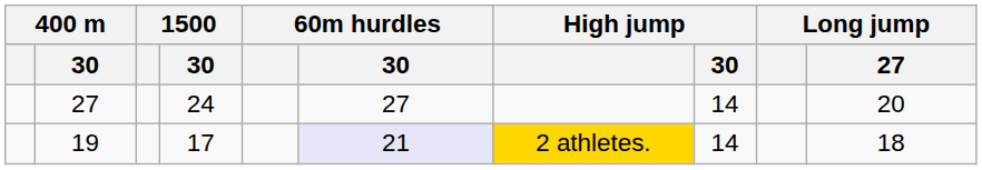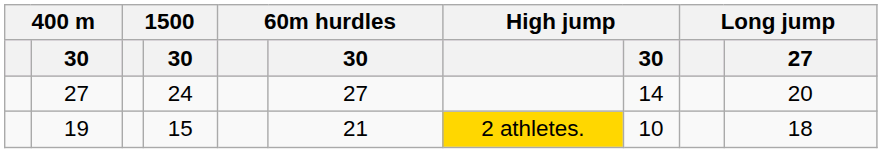 <table class="wikitable" width=100%>
 <tr>
 <th colspan="2">400 m</th>
 <th colspan="2">1500</th>
 <th colspan="2">60m hurdles</th>
 <th colspan="2">High jump</th>
 <th colspan="2">Long jump</th>
 </tr>
 <tr bgcolor="#ffddff">
 <th></th>
 <th>30</th>
 <th></th>
 <th>30</th>
 <th></th>
 <th>30</th>
 <th></th>
 <th>30</th>
 <th></th>
 <th>27</th>
 </tr>
 <tr align="center">
 <td></td>
 <td>27</td>
 <td></td>
 <td>24</td>
 <td></td>
 <td>27</td>
 <td></td>
 <td>14</td>
 <td></td>
 <td>20</td>
 </tr>
 <tr align="center">
 <td></td>
 <td>19</td>
 <td></td>
-<td>17</td>
+<td>15</td>
 <td></td>
-<td style="background: lavender;">21</td>
+<td>21</td>
 <td style="background: gold;">2 athletes.</td>
-<td>14</td>
+<td>10</td>
 <td></td>
 <td>18</td>
 </tr>
 </table>
